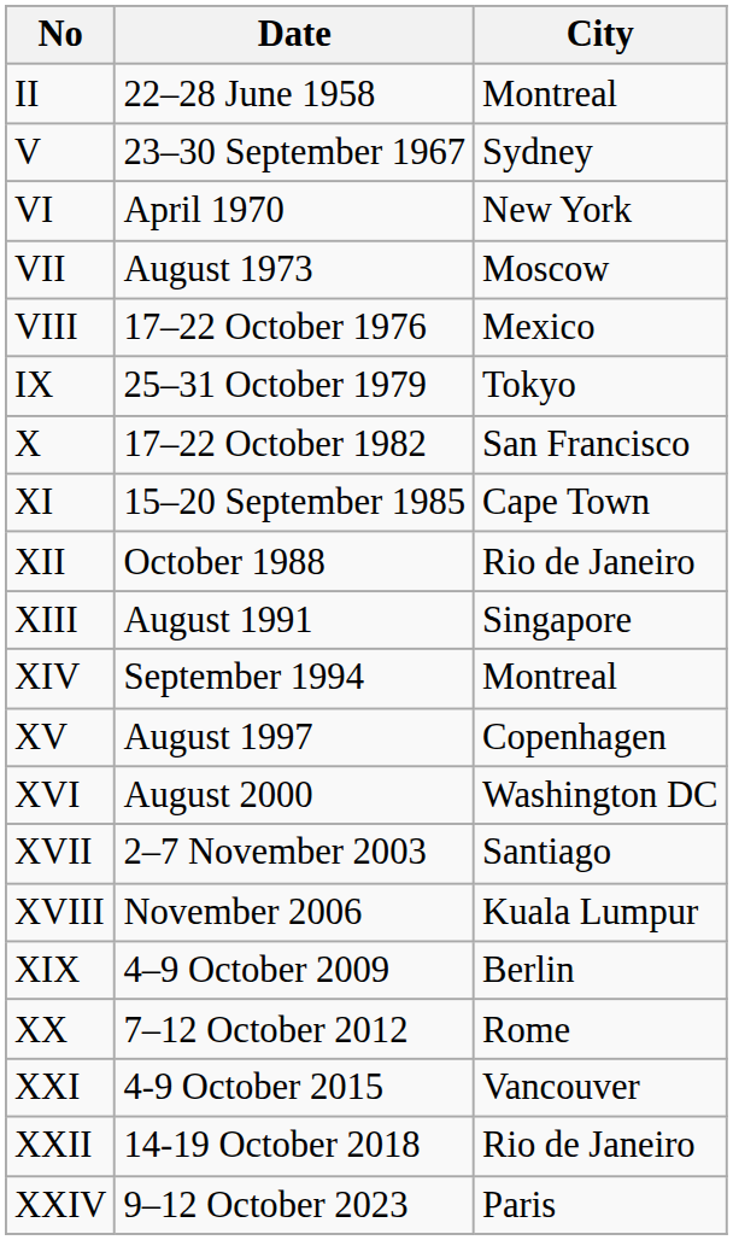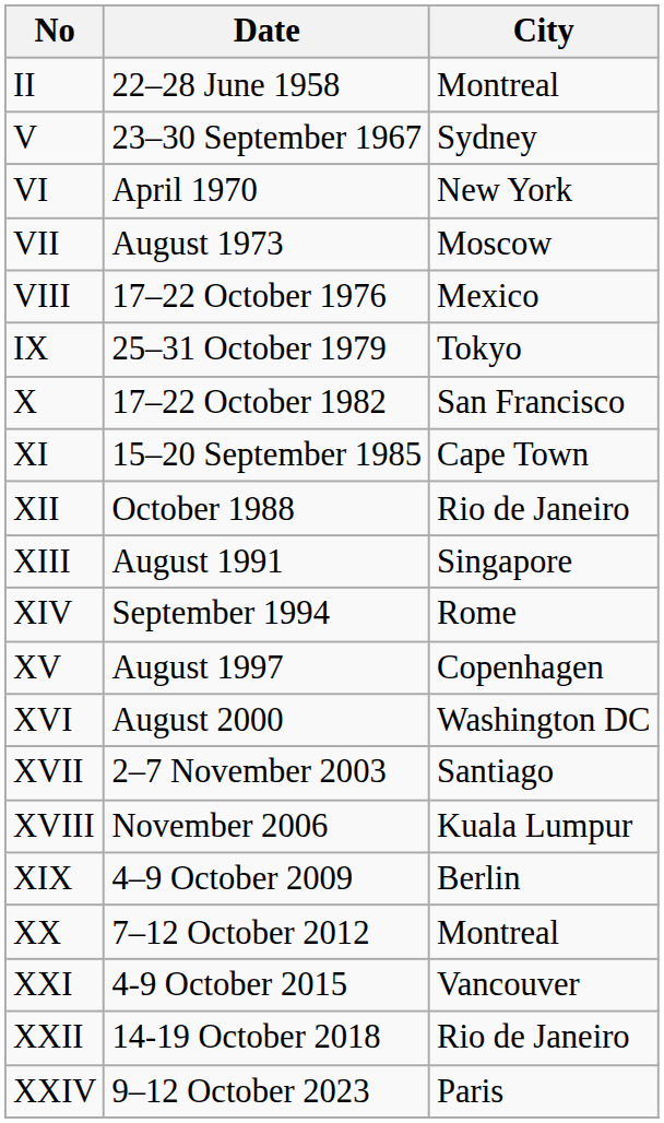 <table class="wikitable">
 <tr>
 <th>No</th>
 <th>Date</th>
 <th>City</th>
 </tr>
 <tr>
 <td>II</td>
 <td>22–28 June 1958</td>
 <td>Montreal</td>
 </tr>
 <tr>
 <td>V</td>
 <td>23–30 September 1967</td>
 <td>Sydney</td>
 </tr>
 <tr>
 <td>VI</td>
 <td>April 1970</td>
 <td>New York</td>
 </tr>
 <tr>
 <td>VII</td>
 <td>August 1973</td>
 <td>Moscow</td>
 </tr>
 <tr>
 <td>VIII</td>
 <td>17–22 October 1976</td>
 <td>Mexico</td>
 </tr>
 <tr>
 <td>IX</td>
 <td>25–31 October 1979</td>
 <td>Tokyo</td>
 </tr>
 <tr>
 <td>X</td>
 <td>17–22 October 1982</td>
 <td>San Francisco</td>
 </tr>
 <tr>
 <td>XI</td>
 <td>15–20 September 1985</td>
 <td>Cape Town</td>
 </tr>
 <tr>
 <td>XII</td>
 <td>October 1988</td>
 <td>Rio de Janeiro</td>
 </tr>
 <tr>
 <td>XIII</td>
 <td>August 1991</td>
 <td>Singapore</td>
 </tr>
 <tr>
 <td>XIV</td>
 <td>September 1994</td>
-<td>Montreal</td>
+<td>Rome</td>
 </tr>
 <tr>
 <td>XV</td>
 <td>August 1997</td>
 <td>Copenhagen</td>
 </tr>
 <tr>
 <td>XVI</td>
 <td>August 2000</td>
 <td>Washington DC</td>
 </tr>
 <tr>
 <td>XVII</td>
 <td>2–7 November 2003</td>
 <td>Santiago</td>
 </tr>
 <tr>
 <td>XVIII</td>
 <td>November 2006</td>
 <td>Kuala Lumpur</td>
 </tr>
 <tr>
 <td>XIX</td>
 <td>4–9 October 2009</td>
 <td>Berlin</td>
 </tr>
 <tr>
 <td>XX</td>
 <td>7–12 October 2012</td>
-<td>Rome</td>
+<td>Montreal</td>
 </tr>
 <tr>
 <td>XXI</td>
 <td>4-9 October 2015</td>
 <td>Vancouver</td>
 </tr>
 <tr>
 <td>XXII</td>
 <td>14-19 October 2018</td>
 <td>Rio de Janeiro</td>
 </tr>
 <tr>
 <td>XXIV</td>
 <td>9–12 October 2023</td>
 <td>Paris</td>
 </tr>
 </table>
